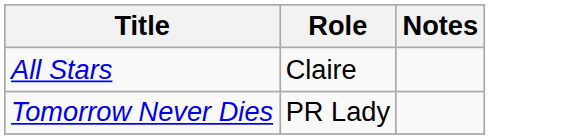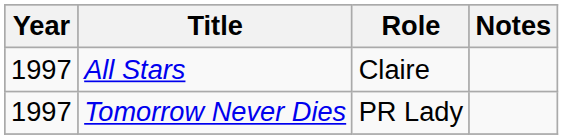 <table class="wikitable">
 <tr>
+<th>Year</th>
 <th>Title</th>
 <th>Role</th>
 <th>Notes</th>
 </tr>
 <tr>
+<td>1997</td>
 <td><em><a href='#'>All Stars</a></em></td>
 <td>Claire</td>
 <td></td>
 </tr>
 <tr>
+<td>1997</td>
 <td><em><a href='#'>Tomorrow Never Dies</a></em></td>
 <td>PR Lady</td>
 <td></td>
 </tr>
 </table>
